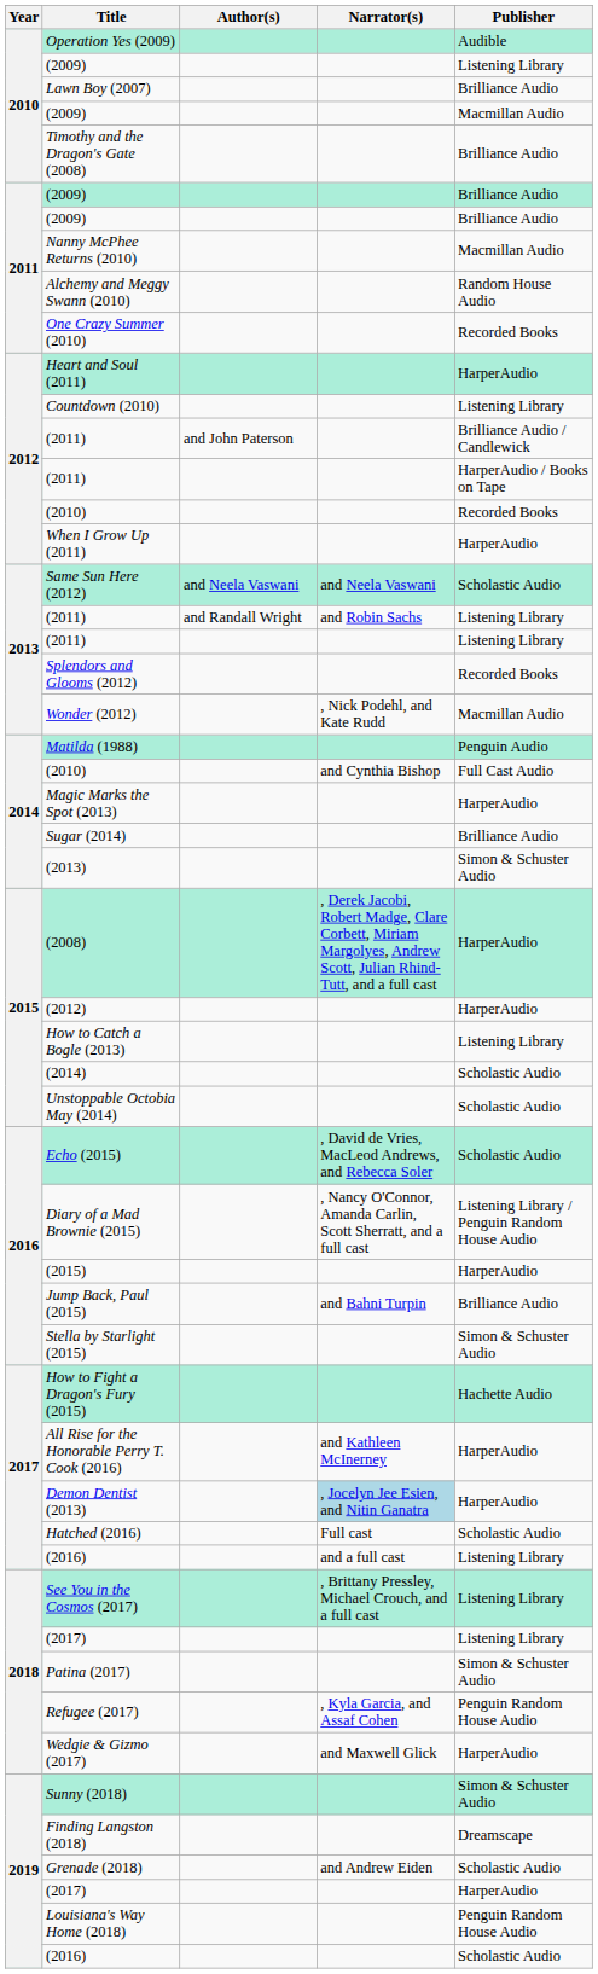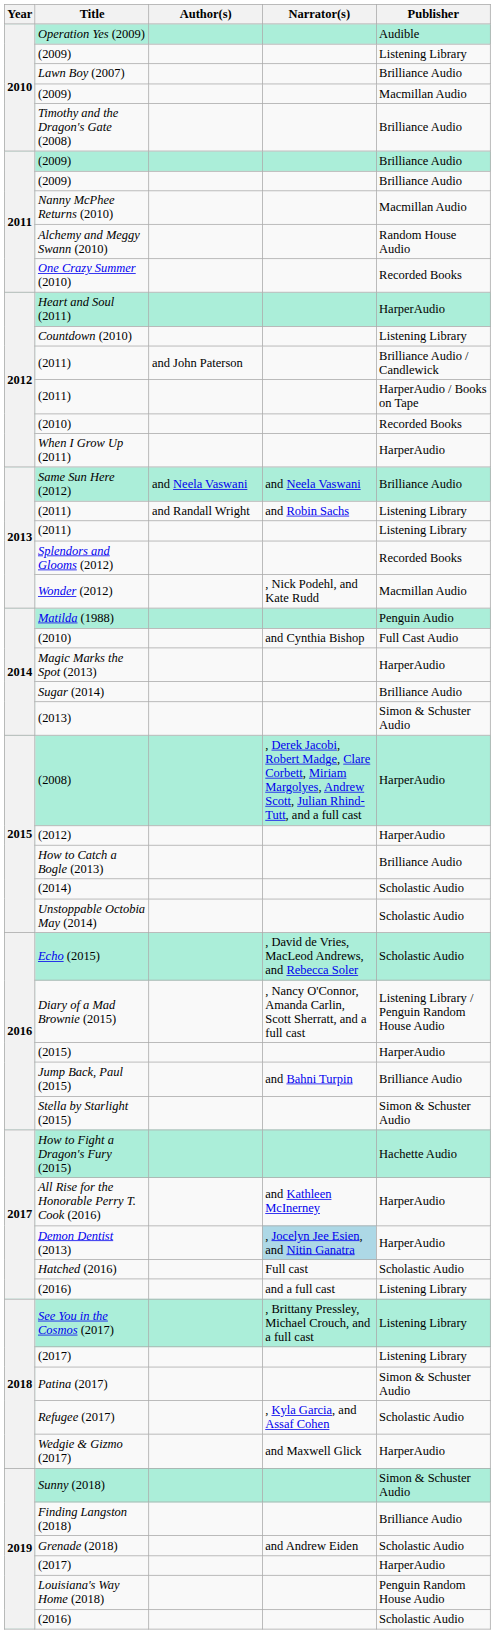 <table class="wikitable sortable mw-collapsible" style="width:100%">
 <tr>
 <th scope="col" width="4%">Year</th>
 <th scope="col" width="24%">Title</th>
 <th scope="col" width="24%">Author(s)</th>
 <th scope="col" width="24%">Narrator(s)</th>
 <th scope="col" width="24%">Publisher</th>
 </tr>
 <tr style="background:#ABEED9">
 <th rowspan="5">2010<br></th>
 <td><em>Operation Yes</em> (2009)</td>
 <td></td>
 <td></td>
 <td>Audible</td>
 </tr>
 <tr>
 <td><em></em> (2009)</td>
 <td></td>
 <td></td>
 <td>Listening Library</td>
 </tr>
 <tr>
 <td><em>Lawn Boy</em> (2007)</td>
 <td></td>
 <td></td>
 <td>Brilliance Audio</td>
 </tr>
 <tr>
 <td><em></em> (2009)</td>
 <td></td>
 <td></td>
 <td>Macmillan Audio</td>
 </tr>
 <tr>
 <td><em>Timothy and the Dragon's Gate</em> (2008)</td>
 <td></td>
 <td></td>
 <td>Brilliance Audio</td>
 </tr>
 <tr style="background:#ABEED9">
 <th rowspan="5">2011<br></th>
 <td><em></em> (2009)</td>
 <td></td>
 <td></td>
 <td>Brilliance Audio</td>
 </tr>
 <tr>
 <td><em></em> (2009)</td>
 <td></td>
 <td></td>
 <td>Brilliance Audio</td>
 </tr>
 <tr>
 <td><em>Nanny McPhee Returns</em> (2010)</td>
 <td></td>
 <td></td>
 <td>Macmillan Audio</td>
 </tr>
 <tr>
 <td><em>Alchemy and Meggy Swann</em> (2010)</td>
 <td></td>
 <td></td>
 <td>Random House Audio</td>
 </tr>
 <tr>
 <td><em><a href='#'>One Crazy Summer</a></em> (2010)</td>
 <td></td>
 <td></td>
 <td>Recorded Books</td>
 </tr>
 <tr style="background:#ABEED9">
 <th rowspan="6">2012<br></th>
 <td><em>Heart and Soul</em> (2011)</td>
 <td></td>
 <td></td>
 <td>HarperAudio</td>
 </tr>
 <tr>
 <td><em>Countdown</em> (2010)</td>
 <td></td>
 <td></td>
 <td>Listening Library</td>
 </tr>
 <tr>
 <td><em></em> (2011)</td>
 <td> and John Paterson</td>
 <td></td>
 <td>Brilliance Audio / Candlewick</td>
 </tr>
 <tr>
 <td><em></em> (2011)</td>
 <td></td>
 <td></td>
 <td>HarperAudio / Books on Tape</td>
 </tr>
 <tr>
 <td><em></em> (2010)</td>
 <td></td>
 <td></td>
 <td>Recorded Books</td>
 </tr>
 <tr>
 <td><em>When I Grow Up</em> (2011)</td>
 <td></td>
 <td></td>
 <td>HarperAudio</td>
 </tr>
 <tr style="background:#ABEED9">
 <th rowspan="5">2013<br></th>
 <td><em>Same Sun Here</em> (2012)</td>
 <td> and <a href='#'>Neela Vaswani</a></td>
 <td> and <a href='#'>Neela Vaswani</a></td>
-<td>Scholastic Audio</td>
+<td>Brilliance Audio</td>
 </tr>
 <tr>
 <td><em></em> (2011)</td>
 <td> and Randall Wright</td>
 <td> and <a href='#'>Robin Sachs</a></td>
 <td>Listening Library</td>
 </tr>
 <tr>
 <td><em></em> (2011)</td>
 <td></td>
 <td></td>
 <td>Listening Library</td>
 </tr>
 <tr>
 <td><em><a href='#'>Splendors and Glooms</a></em> (2012)</td>
 <td></td>
 <td></td>
 <td>Recorded Books</td>
 </tr>
 <tr>
 <td><em><a href='#'>Wonder</a></em> (2012)</td>
 <td></td>
 <td>, Nick Podehl, and Kate Rudd</td>
 <td>Macmillan Audio</td>
 </tr>
 <tr style="background:#ABEED9">
 <th rowspan="5">2014<br></th>
 <td><em><a href='#'>Matilda</a></em> (1988)</td>
 <td></td>
 <td></td>
 <td>Penguin Audio</td>
 </tr>
 <tr>
 <td><em></em> (2010)</td>
 <td></td>
 <td> and Cynthia Bishop</td>
 <td>Full Cast Audio</td>
 </tr>
 <tr>
 <td><em>Magic Marks the Spot</em> (2013)</td>
 <td></td>
 <td></td>
 <td>HarperAudio</td>
 </tr>
 <tr>
 <td><em>Sugar</em> (2014)</td>
 <td></td>
 <td></td>
 <td>Brilliance Audio</td>
 </tr>
 <tr>
 <td><em></em> (2013)</td>
 <td></td>
 <td></td>
 <td>Simon & Schuster Audio</td>
 </tr>
 <tr style="background:#ABEED9">
 <th rowspan="5">2015<br></th>
 <td><em></em> (2008)</td>
 <td></td>
 <td>, <a href='#'>Derek Jacobi</a>, <a href='#'>Robert Madge</a>, <a href='#'>Clare Corbett</a>, <a href='#'>Miriam Margolyes</a>, <a href='#'>Andrew Scott</a>, <a href='#'>Julian Rhind-Tutt</a>, and a full cast</td>
 <td>HarperAudio</td>
 </tr>
 <tr>
 <td><em></em> (2012)</td>
 <td></td>
 <td></td>
 <td>HarperAudio</td>
 </tr>
 <tr>
 <td><em>How to Catch a Bogle</em> (2013)</td>
 <td></td>
 <td></td>
-<td>Listening Library</td>
+<td>Brilliance Audio</td>
 </tr>
 <tr>
 <td><em></em> (2014)</td>
 <td></td>
 <td></td>
 <td>Scholastic Audio</td>
 </tr>
 <tr>
 <td><em>Unstoppable Octobia May</em> (2014)</td>
 <td></td>
 <td></td>
 <td>Scholastic Audio</td>
 </tr>
 <tr style="background:#ABEED9">
 <th rowspan="5">2016<br></th>
 <td><em><a href='#'>Echo</a></em> (2015)</td>
 <td></td>
 <td>, David de Vries, MacLeod Andrews, and <a href='#'>Rebecca Soler</a></td>
 <td>Scholastic Audio</td>
 </tr>
 <tr>
 <td><em>Diary of a Mad Brownie</em> (2015)</td>
 <td></td>
 <td>, Nancy O'Connor, Amanda Carlin, Scott Sherratt, and a full cast</td>
 <td>Listening Library / Penguin Random House Audio</td>
 </tr>
 <tr>
 <td><em></em> (2015)</td>
 <td></td>
 <td></td>
 <td>HarperAudio</td>
 </tr>
 <tr>
 <td><em>Jump Back, Paul</em> (2015)</td>
 <td></td>
 <td> and <a href='#'>Bahni Turpin</a></td>
 <td>Brilliance Audio</td>
 </tr>
 <tr>
 <td><em>Stella by Starlight</em> (2015)</td>
 <td></td>
 <td></td>
 <td>Simon & Schuster Audio</td>
 </tr>
 <tr style="background:#ABEED9">
 <th rowspan="5">2017<br></th>
 <td><em>How to Fight a Dragon's Fury</em> (2015)</td>
 <td></td>
 <td></td>
 <td>Hachette Audio</td>
 </tr>
 <tr>
 <td><em>All Rise for the Honorable Perry T. Cook</em> (2016)</td>
 <td></td>
 <td> and <a href='#'>Kathleen McInerney</a></td>
 <td>HarperAudio</td>
 </tr>
 <tr>
 <td><em><a href='#'>Demon Dentist</a></em> (2013)</td>
 <td></td>
 <td style="background: lightblue;">, <a href='#'>Jocelyn Jee Esien</a>, and <a href='#'>Nitin Ganatra</a></td>
 <td>HarperAudio</td>
 </tr>
 <tr>
 <td><em>Hatched</em> (2016)</td>
 <td></td>
 <td>Full cast</td>
 <td>Scholastic Audio</td>
 </tr>
 <tr>
 <td><em></em> (2016)</td>
 <td></td>
 <td> and a full cast</td>
 <td>Listening Library</td>
 </tr>
 <tr style="background:#ABEED9">
 <th rowspan="5">2018<br></th>
 <td><em><a href='#'>See You in the Cosmos</a></em> (2017)</td>
 <td></td>
 <td>, Brittany Pressley, Michael Crouch, and a full cast</td>
 <td>Listening Library</td>
 </tr>
 <tr>
 <td><em></em> (2017)</td>
 <td></td>
 <td></td>
 <td>Listening Library</td>
 </tr>
 <tr>
 <td><em>Patina</em> (2017)</td>
 <td></td>
 <td></td>
 <td>Simon & Schuster Audio</td>
 </tr>
 <tr>
 <td><em>Refugee</em> (2017)</td>
 <td></td>
 <td>, <a href='#'>Kyla Garcia</a>, and <a href='#'>Assaf Cohen</a></td>
-<td>Penguin Random House Audio</td>
+<td>Scholastic Audio</td>
 </tr>
 <tr>
 <td><em>Wedgie & Gizmo</em> (2017)</td>
 <td></td>
 <td> and Maxwell Glick</td>
 <td>HarperAudio</td>
 </tr>
 <tr style="background:#ABEED9">
 <th rowspan="6">2019<br></th>
 <td><em>Sunny</em> (2018)</td>
 <td></td>
 <td></td>
 <td>Simon & Schuster Audio</td>
 </tr>
 <tr>
 <td><em>Finding Langston</em> (2018)</td>
 <td></td>
 <td></td>
-<td>Dreamscape</td>
+<td>Brilliance Audio</td>
 </tr>
 <tr>
 <td><em>Grenade</em> (2018)</td>
 <td></td>
 <td> and Andrew Eiden</td>
 <td>Scholastic Audio</td>
 </tr>
 <tr>
 <td><em></em> (2017)</td>
 <td></td>
 <td></td>
 <td>HarperAudio</td>
 </tr>
 <tr>
 <td><em>Louisiana's Way Home</em> (2018)</td>
 <td></td>
 <td></td>
 <td>Penguin Random House Audio</td>
 </tr>
 <tr>
 <td><em></em> (2016)</td>
 <td></td>
 <td></td>
 <td>Scholastic Audio</td>
 </tr>
 </table>
